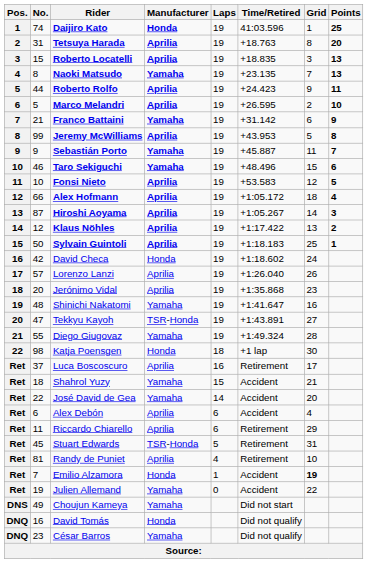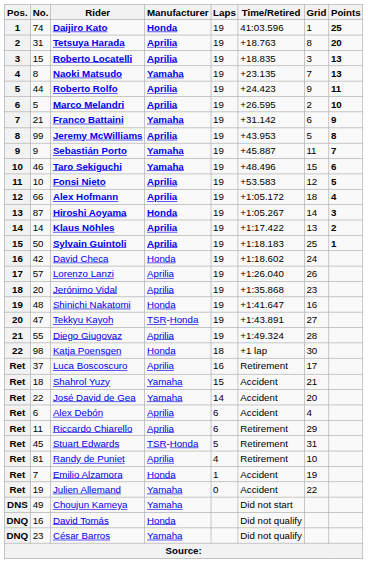 <table class="wikitable" style="font-size: 95%;">
 <tr>
 <th>Pos.</th>
 <th>No.</th>
 <th>Rider</th>
 <th>Manufacturer</th>
 <th>Laps</th>
 <th>Time/Retired</th>
 <th>Grid</th>
 <th>Points</th>
 </tr>
 <tr>
 <th>1</th>
 <td>74</td>
 <td> <strong><a href='#'>Daijiro Kato</a></strong></td>
 <td><strong><a href='#'>Honda</a></strong></td>
 <td>19</td>
 <td>41:03.596</td>
 <td>1</td>
 <td><strong>25</strong></td>
 </tr>
 <tr>
 <th>2</th>
 <td>31</td>
 <td> <strong><a href='#'>Tetsuya Harada</a></strong></td>
 <td><strong><a href='#'>Aprilia</a></strong></td>
 <td>19</td>
 <td>+18.763</td>
 <td>8</td>
 <td><strong>20</strong></td>
 </tr>
 <tr>
 <th>3</th>
 <td>15</td>
 <td> <strong><a href='#'>Roberto Locatelli</a></strong></td>
 <td><strong><a href='#'>Aprilia</a></strong></td>
 <td>19</td>
 <td>+18.835</td>
 <td>3</td>
 <td><strong>13</strong></td>
 </tr>
 <tr>
 <th>4</th>
 <td>8</td>
 <td> <strong><a href='#'>Naoki Matsudo</a></strong></td>
 <td><strong><a href='#'>Yamaha</a></strong></td>
 <td>19</td>
 <td>+23.135</td>
 <td>7</td>
 <td><strong>13</strong></td>
 </tr>
 <tr>
 <th>5</th>
 <td>44</td>
 <td> <strong><a href='#'>Roberto Rolfo</a></strong></td>
 <td><strong><a href='#'>Aprilia</a></strong></td>
 <td>19</td>
 <td>+24.423</td>
 <td>9</td>
 <td><strong>11</strong></td>
 </tr>
 <tr>
 <th>6</th>
 <td>5</td>
 <td> <strong><a href='#'>Marco Melandri</a></strong></td>
 <td><strong><a href='#'>Aprilia</a></strong></td>
 <td>19</td>
 <td>+26.595</td>
 <td>2</td>
 <td><strong>10</strong></td>
 </tr>
 <tr>
 <th>7</th>
 <td>21</td>
 <td> <strong><a href='#'>Franco Battaini</a></strong></td>
 <td><strong><a href='#'>Yamaha</a></strong></td>
 <td>19</td>
 <td>+31.142</td>
 <td>6</td>
 <td><strong>9</strong></td>
 </tr>
 <tr>
 <th>8</th>
 <td>99</td>
 <td> <strong><a href='#'>Jeremy McWilliams</a></strong></td>
 <td><strong><a href='#'>Aprilia</a></strong></td>
 <td>19</td>
 <td>+43.953</td>
 <td>5</td>
 <td><strong>8</strong></td>
 </tr>
 <tr>
 <th>9</th>
 <td>9</td>
 <td> <strong><a href='#'>Sebastián Porto</a></strong></td>
 <td><strong><a href='#'>Yamaha</a></strong></td>
 <td>19</td>
 <td>+45.887</td>
 <td>11</td>
 <td><strong>7</strong></td>
 </tr>
 <tr>
 <th>10</th>
 <td>46</td>
 <td> <strong><a href='#'>Taro Sekiguchi</a></strong></td>
 <td><strong><a href='#'>Yamaha</a></strong></td>
 <td>19</td>
 <td>+48.496</td>
 <td>15</td>
 <td><strong>6</strong></td>
 </tr>
 <tr>
 <th>11</th>
 <td>10</td>
 <td> <strong><a href='#'>Fonsi Nieto</a></strong></td>
 <td><strong><a href='#'>Aprilia</a></strong></td>
 <td>19</td>
 <td>+53.583</td>
 <td>12</td>
 <td><strong>5</strong></td>
 </tr>
 <tr>
 <th>12</th>
 <td>66</td>
 <td> <strong><a href='#'>Alex Hofmann</a></strong></td>
 <td><strong><a href='#'>Aprilia</a></strong></td>
 <td>19</td>
 <td>+1:05.172</td>
 <td>18</td>
 <td><strong>4</strong></td>
 </tr>
 <tr>
 <th>13</th>
 <td>87</td>
 <td> <strong><a href='#'>Hiroshi Aoyama</a></strong></td>
-<td><strong><a href='#'>Aprilia</a></strong></td>
+<td><strong><a href='#'>Honda</a></strong></td>
 <td>19</td>
 <td>+1:05.267</td>
 <td>14</td>
 <td><strong>3</strong></td>
 </tr>
 <tr>
 <th>14</th>
-<td>12</td>
+<td>14</td>
 <td> <strong><a href='#'>Klaus Nöhles</a></strong></td>
 <td><strong><a href='#'>Aprilia</a></strong></td>
 <td>19</td>
 <td>+1:17.422</td>
 <td>13</td>
 <td><strong>2</strong></td>
 </tr>
 <tr>
 <th>15</th>
 <td>50</td>
 <td> <strong><a href='#'>Sylvain Guintoli</a></strong></td>
 <td><strong><a href='#'>Aprilia</a></strong></td>
 <td>19</td>
 <td>+1:18.183</td>
 <td>25</td>
 <td><strong>1</strong></td>
 </tr>
 <tr>
 <th>16</th>
 <td>42</td>
 <td> <a href='#'>David Checa</a></td>
 <td><a href='#'>Honda</a></td>
 <td>19</td>
 <td>+1:18.602</td>
 <td>24</td>
 <td></td>
 </tr>
 <tr>
 <th>17</th>
 <td>57</td>
 <td> <a href='#'>Lorenzo Lanzi</a></td>
 <td><a href='#'>Aprilia</a></td>
 <td>19</td>
 <td>+1:26.040</td>
 <td>26</td>
 <td></td>
 </tr>
 <tr>
 <th>18</th>
 <td>20</td>
 <td> <a href='#'>Jerónimo Vidal</a></td>
 <td><a href='#'>Aprilia</a></td>
 <td>19</td>
 <td>+1:35.868</td>
 <td>23</td>
 <td></td>
 </tr>
 <tr>
 <th>19</th>
 <td>48</td>
 <td> <a href='#'>Shinichi Nakatomi</a></td>
-<td><a href='#'>Yamaha</a></td>
+<td><a href='#'>Honda</a></td>
 <td>19</td>
 <td>+1:41.647</td>
 <td>16</td>
 <td></td>
 </tr>
 <tr>
 <th>20</th>
 <td>47</td>
 <td> <a href='#'>Tekkyu Kayoh</a></td>
 <td><a href='#'>TSR</a>-<a href='#'>Honda</a></td>
 <td>19</td>
 <td>+1:43.891</td>
 <td>27</td>
 <td></td>
 </tr>
 <tr>
 <th>21</th>
 <td>55</td>
 <td> <a href='#'>Diego Giugovaz</a></td>
-<td><a href='#'>Yamaha</a></td>
+<td><a href='#'>Aprilia</a></td>
 <td>19</td>
 <td>+1:49.324</td>
 <td>28</td>
 <td></td>
 </tr>
 <tr>
 <th>22</th>
 <td>98</td>
 <td> <a href='#'>Katja Poensgen</a></td>
 <td><a href='#'>Honda</a></td>
 <td>18</td>
 <td>+1 lap</td>
 <td>30</td>
 <td></td>
 </tr>
 <tr>
 <th>Ret</th>
 <td>37</td>
 <td> <a href='#'>Luca Boscoscuro</a></td>
 <td><a href='#'>Aprilia</a></td>
 <td>16</td>
 <td>Retirement</td>
 <td>17</td>
 <td></td>
 </tr>
 <tr>
 <th>Ret</th>
 <td>18</td>
 <td> <a href='#'>Shahrol Yuzy</a></td>
 <td><a href='#'>Yamaha</a></td>
 <td>15</td>
 <td>Accident</td>
 <td>21</td>
 <td></td>
 </tr>
 <tr>
 <th>Ret</th>
 <td>22</td>
 <td> <a href='#'>José David de Gea</a></td>
 <td><a href='#'>Yamaha</a></td>
 <td>14</td>
 <td>Accident</td>
 <td>20</td>
 <td></td>
 </tr>
 <tr>
 <th>Ret</th>
 <td>6</td>
 <td> <a href='#'>Alex Debón</a></td>
 <td><a href='#'>Aprilia</a></td>
 <td>6</td>
 <td>Accident</td>
 <td>4</td>
 <td></td>
 </tr>
 <tr>
 <th>Ret</th>
 <td>11</td>
 <td> <a href='#'>Riccardo Chiarello</a></td>
 <td><a href='#'>Aprilia</a></td>
 <td>6</td>
 <td>Retirement</td>
 <td>29</td>
 <td></td>
 </tr>
 <tr>
 <th>Ret</th>
 <td>45</td>
 <td> <a href='#'>Stuart Edwards</a></td>
 <td><a href='#'>TSR</a>-<a href='#'>Honda</a></td>
 <td>5</td>
 <td>Retirement</td>
 <td>31</td>
 <td></td>
 </tr>
 <tr>
 <th>Ret</th>
 <td>81</td>
 <td> <a href='#'>Randy de Puniet</a></td>
 <td><a href='#'>Aprilia</a></td>
 <td>4</td>
 <td>Retirement</td>
 <td>10</td>
 <td></td>
 </tr>
 <tr>
 <th>Ret</th>
 <td>7</td>
 <td> <a href='#'>Emilio Alzamora</a></td>
 <td><a href='#'>Honda</a></td>
 <td>1</td>
 <td>Accident</td>
-<td><strong>19</strong></td>
+<td>19</td>
 <td></td>
 </tr>
 <tr>
 <th>Ret</th>
 <td>19</td>
 <td> <a href='#'>Julien Allemand</a></td>
 <td><a href='#'>Yamaha</a></td>
 <td>0</td>
 <td>Accident</td>
 <td>22</td>
 <td></td>
 </tr>
 <tr>
 <th>DNS</th>
 <td>49</td>
 <td> <a href='#'>Choujun Kameya</a></td>
 <td><a href='#'>Yamaha</a></td>
 <td></td>
 <td>Did not start</td>
 <td></td>
 <td></td>
 </tr>
 <tr>
 <th>DNQ</th>
 <td>16</td>
 <td> <a href='#'>David Tomás</a></td>
 <td><a href='#'>Honda</a></td>
 <td></td>
 <td>Did not qualify</td>
 <td></td>
 <td></td>
 </tr>
 <tr>
 <th>DNQ</th>
 <td>23</td>
 <td> <a href='#'>César Barros</a></td>
 <td><a href='#'>Yamaha</a></td>
 <td></td>
 <td>Did not qualify</td>
 <td></td>
 <td></td>
 </tr>
 <tr>
 <th colspan=8>Source: </th>
 </tr>
 </table>
